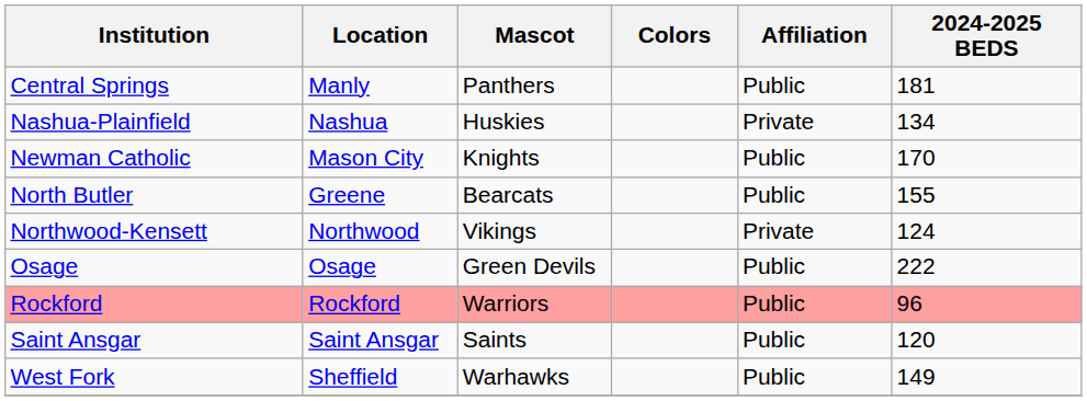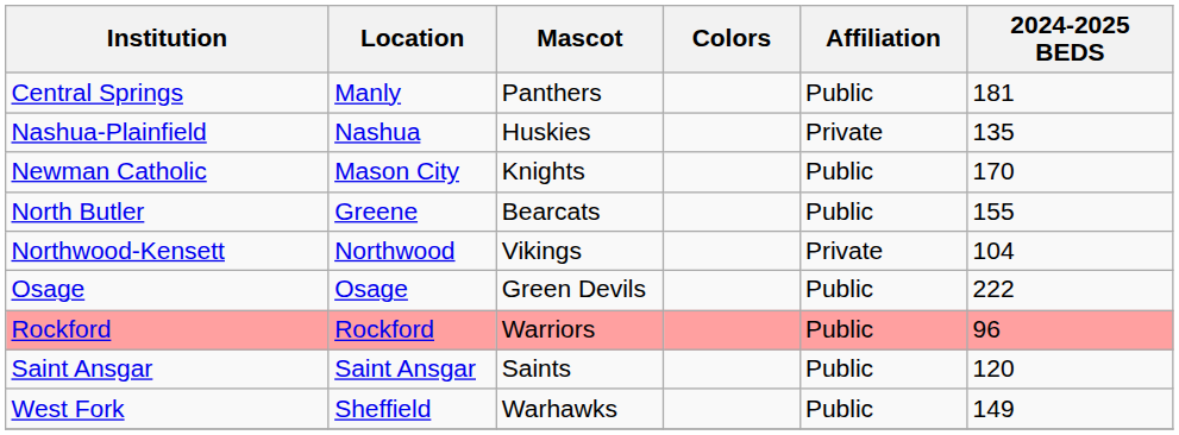 <table class="wikitable">
 <tr>
 <th scope="col" style="width: 200px;">Institution</th>
 <th scope="col" style="width: 100px;">Location</th>
 <th scope="col" style="width: 100px;">Mascot</th>
 <th scope="col" style="width: 80px;">Colors</th>
 <th scope="col" style="width: 100px;">Affiliation</th>
 <th scope="col" style="width: 125px;">2024-2025 BEDS</th>
 </tr>
 <tr>
 <td><a href='#'>Central Springs</a></td>
 <td><a href='#'>Manly</a></td>
 <td>Panthers</td>
 <td> </td>
 <td>Public</td>
 <td>181</td>
 </tr>
 <tr>
 <td><a href='#'>Nashua-Plainfield</a></td>
 <td><a href='#'>Nashua</a></td>
 <td>Huskies</td>
 <td>  </td>
 <td>Private</td>
-<td>134</td>
+<td>135</td>
 </tr>
 <tr>
 <td><a href='#'>Newman Catholic</a></td>
 <td><a href='#'>Mason City</a></td>
 <td>Knights</td>
 <td> </td>
 <td>Public</td>
 <td>170</td>
 </tr>
 <tr>
 <td><a href='#'>North Butler</a></td>
 <td><a href='#'>Greene</a></td>
 <td>Bearcats</td>
 <td> </td>
 <td>Public</td>
 <td>155</td>
 </tr>
 <tr>
 <td><a href='#'>Northwood-Kensett</a></td>
 <td><a href='#'>Northwood</a></td>
 <td>Vikings</td>
 <td> </td>
 <td>Private</td>
-<td>124</td>
+<td>104</td>
 </tr>
 <tr>
 <td><a href='#'>Osage</a></td>
 <td><a href='#'>Osage</a></td>
 <td>Green Devils</td>
 <td>  </td>
 <td>Public</td>
 <td>222</td>
 </tr>
 <tr bgcolor=#ffa0a0>
 <td><a href='#'>Rockford</a></td>
 <td><a href='#'>Rockford</a></td>
 <td>Warriors</td>
 <td> </td>
 <td>Public</td>
 <td>96</td>
 </tr>
 <tr>
 <td><a href='#'>Saint Ansgar</a></td>
 <td><a href='#'>Saint Ansgar</a></td>
 <td>Saints</td>
 <td> </td>
 <td>Public</td>
 <td>120</td>
 </tr>
 <tr>
 <td><a href='#'>West Fork</a></td>
 <td><a href='#'>Sheffield</a></td>
 <td>Warhawks</td>
 <td> </td>
 <td>Public</td>
 <td>149</td>
 </tr>
 <tr>
 </tr>
 </table>
